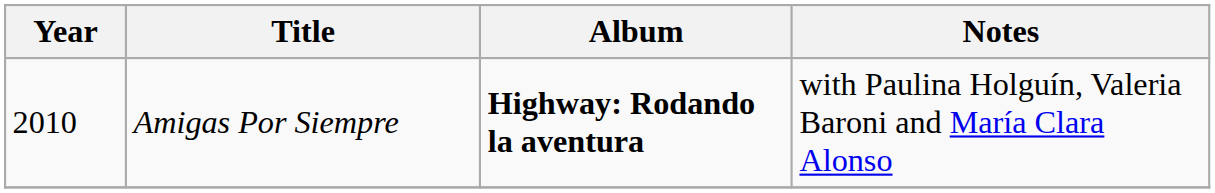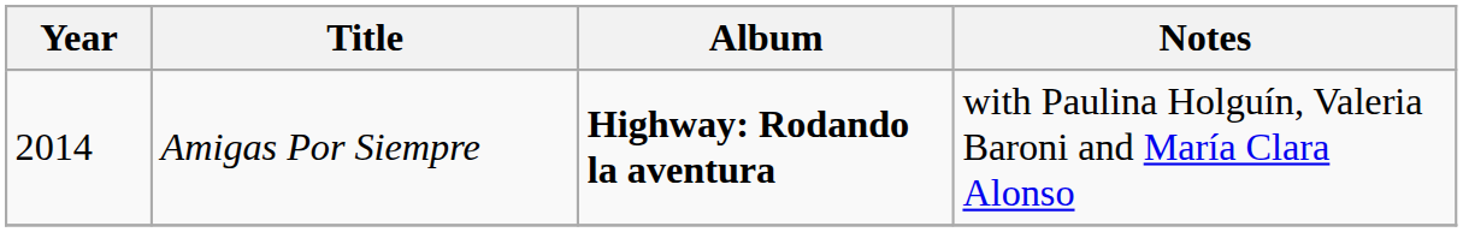 <table class="wikitable" style="font-size: 95%;">
 <tr>
 <th width="50">Year</th>
 <th width="160">Title</th>
 <th width="140">Album</th>
 <th width="190">Notes</th>
 </tr>
 <tr>
-<td>2010</td>
+<td>2014</td>
 <td><em>Amigas Por Siempre</em></td>
 <td><strong>Highway: Rodando la aventura</strong></td>
 <td>with Paulina Holguín, Valeria Baroni and <a href='#'>María Clara Alonso</a></td>
 </tr>
 <tr>
 </tr>
 </table>
